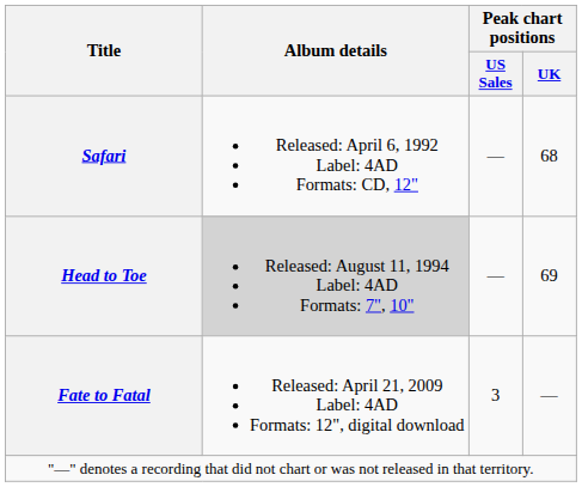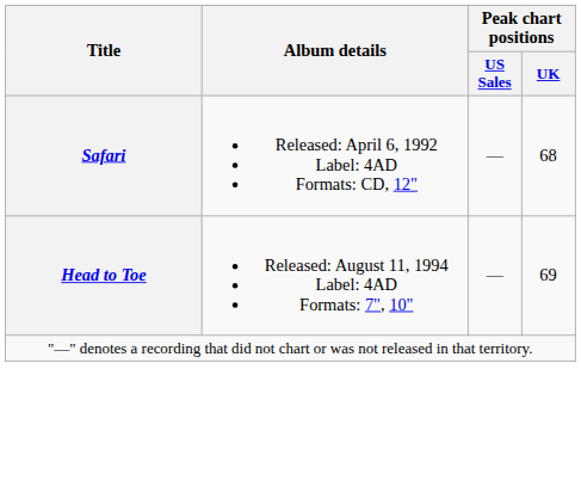 <table class="wikitable plainrowheaders" style="text-align:center;">
 <tr>
 <th scope="col" rowspan="2" style="width:11em;">Title</th>
 <th scope="col" rowspan="2" style="width:15em;">Album details</th>
 <th scope="col" colspan="2">Peak chart positions</th>
 </tr>
 <tr>
 <th scope="col" style="width:3em;font-size:90%;"><a href='#'>US<br>Sales</a><br></th>
 <th scope="col" style="width:3em;font-size:90%;"><a href='#'>UK</a><br></th>
 </tr>
 <tr>
 <th scope="row"><em><a href='#'>Safari</a></em></th>
 <td><br><ul><li>Released: April 6, 1992</li><li>Label: 4AD</li><li>Formats: CD, <a href='#'>12"</a></li></ul></td>
 <td>—</td>
 <td>68</td>
 </tr>
 <tr>
 <th scope="row"><em><a href='#'>Head to Toe</a></em></th>
-<td style="background: lightgrey;"><br><ul><li>Released: August 11, 1994</li><li>Label: 4AD</li><li>Formats: <a href='#'>7"</a>, <a href='#'>10"</a></li></ul></td>
+<td><br><ul><li>Released: August 11, 1994</li><li>Label: 4AD</li><li>Formats: <a href='#'>7"</a>, <a href='#'>10"</a></li></ul></td>
 <td>—</td>
 <td>69</td>
-</tr>
-<tr>
-<th scope="row"><em><a href='#'>Fate to Fatal</a></em></th>
-<td><br><ul><li>Released: April 21, 2009</li><li>Label: 4AD</li><li>Formats: 12", digital download</li></ul></td>
-<td>3</td>
-<td>—</td>
 </tr>
 <tr>
 <td colspan="4" style="font-size:90%">"—" denotes a recording that did not chart or was not released in that territory.</td>
 </tr>
 </table>
